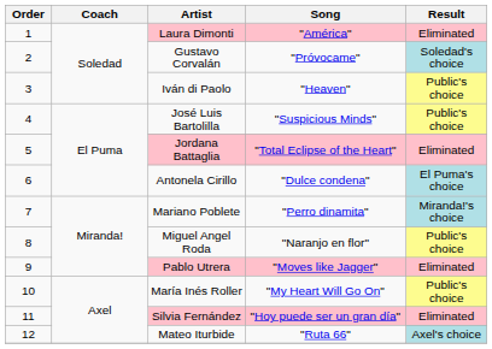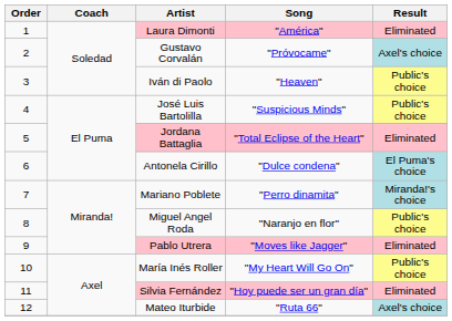 <table class="wikitable" style="text-align:center; line-height:17px; width:73%;">
 <tr>
 <th width="05%">Order</th>
 <th width="15%">Coach</th>
 <th width="15%">Artist</th>
 <th width="25%">Song</th>
 <th width="12%">Result</th>
 </tr>
 <tr>
 <td>1</td>
 <td rowspan="3">Soledad</td>
 <td style="background:pink;">Laura Dimonti</td>
 <td style="background:pink;">"<a href='#'>América</a>"</td>
 <td style="background:pink;">Eliminated</td>
 </tr>
 <tr>
 <td>2</td>
 <td>Gustavo Corvalán</td>
 <td>"<a href='#'>Próvocame</a>"</td>
-<td style="background:#B0E0E6;">Soledad's choice</td>
+<td style="background:#B0E0E6;">Axel's choice</td>
 </tr>
 <tr>
 <td>3</td>
 <td>Iván di Paolo</td>
 <td>"<a href='#'>Heaven</a>"</td>
 <td style="background:#fdfc8f;">Public's choice</td>
 </tr>
 <tr>
 <td>4</td>
 <td rowspan="3">El Puma</td>
 <td>José Luis Bartolilla</td>
 <td>"<a href='#'>Suspicious Minds</a>"</td>
 <td style="background:#fdfc8f;">Public's choice</td>
 </tr>
 <tr>
 <td>5</td>
 <td style="background:pink;">Jordana Battaglia</td>
 <td style="background:pink;">"<a href='#'>Total Eclipse of the Heart</a>"</td>
 <td style="background:pink;">Eliminated</td>
 </tr>
 <tr>
 <td>6</td>
 <td>Antonela Cirillo</td>
 <td>"<a href='#'>Dulce condena</a>"</td>
 <td style="background:#B0E0E6;">El Puma's choice</td>
 </tr>
 <tr>
 <td>7</td>
 <td rowspan="3">Miranda!</td>
 <td>Mariano Poblete</td>
 <td>"<a href='#'>Perro dinamita</a>"</td>
 <td style="background:#B0E0E6;">Miranda!'s choice</td>
 </tr>
 <tr>
 <td>8</td>
 <td>Miguel Angel Roda</td>
 <td>"Naranjo en flor"</td>
 <td style="background:#fdfc8f;">Public's choice</td>
 </tr>
 <tr>
 <td>9</td>
 <td style="background:pink;">Pablo Utrera</td>
 <td style="background:pink;">"<a href='#'>Moves like Jagger</a>"</td>
 <td style="background:pink;">Eliminated</td>
 </tr>
 <tr>
 <td>10</td>
 <td rowspan="3">Axel</td>
 <td>María Inés Roller</td>
 <td>"<a href='#'>My Heart Will Go On</a>"</td>
 <td style="background:#fdfc8f;">Public's choice</td>
 </tr>
 <tr>
 <td>11</td>
 <td style="background:pink;">Silvia Fernández</td>
 <td style="background:pink;">"<a href='#'>Hoy puede ser un gran día</a>"</td>
 <td style="background:pink;">Eliminated</td>
 </tr>
 <tr>
 <td>12</td>
 <td>Mateo Iturbide</td>
 <td>"<a href='#'>Ruta 66</a>"</td>
 <td style="background:#B0E0E6;">Axel's choice</td>
 </tr>
 <tr>
 </tr>
 </table>
